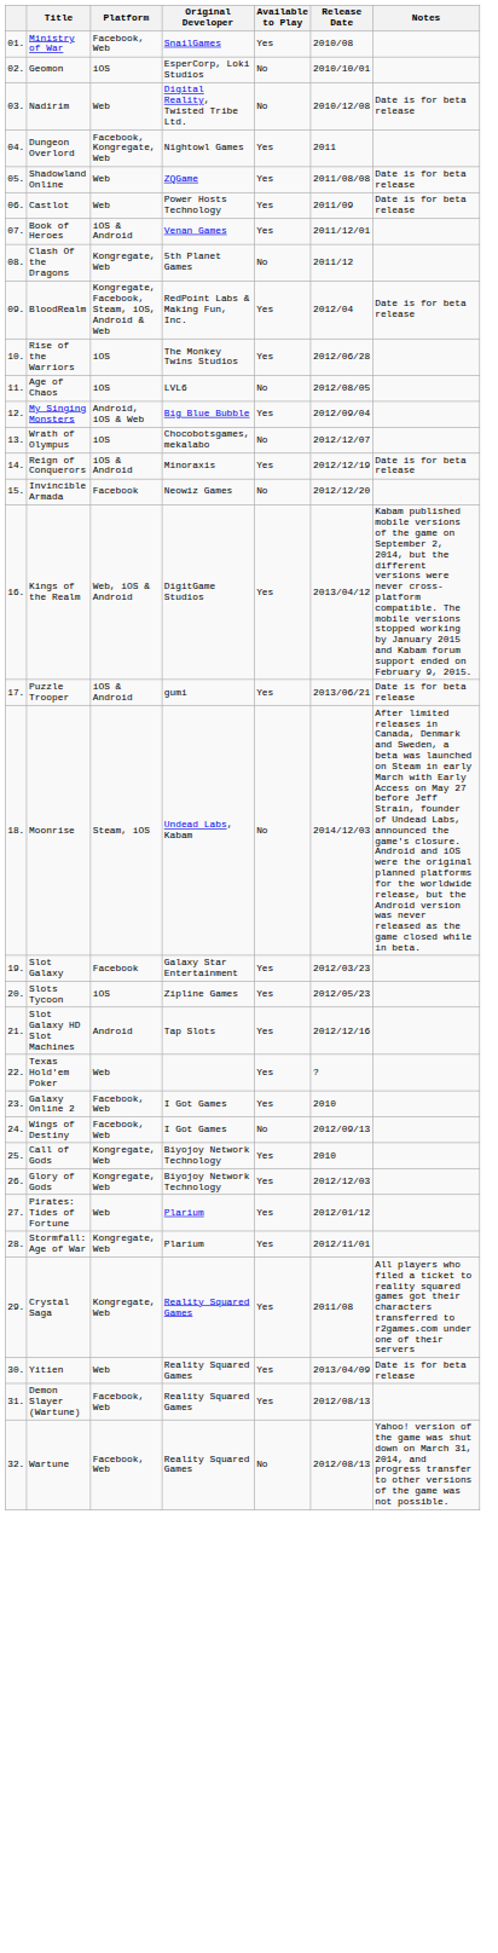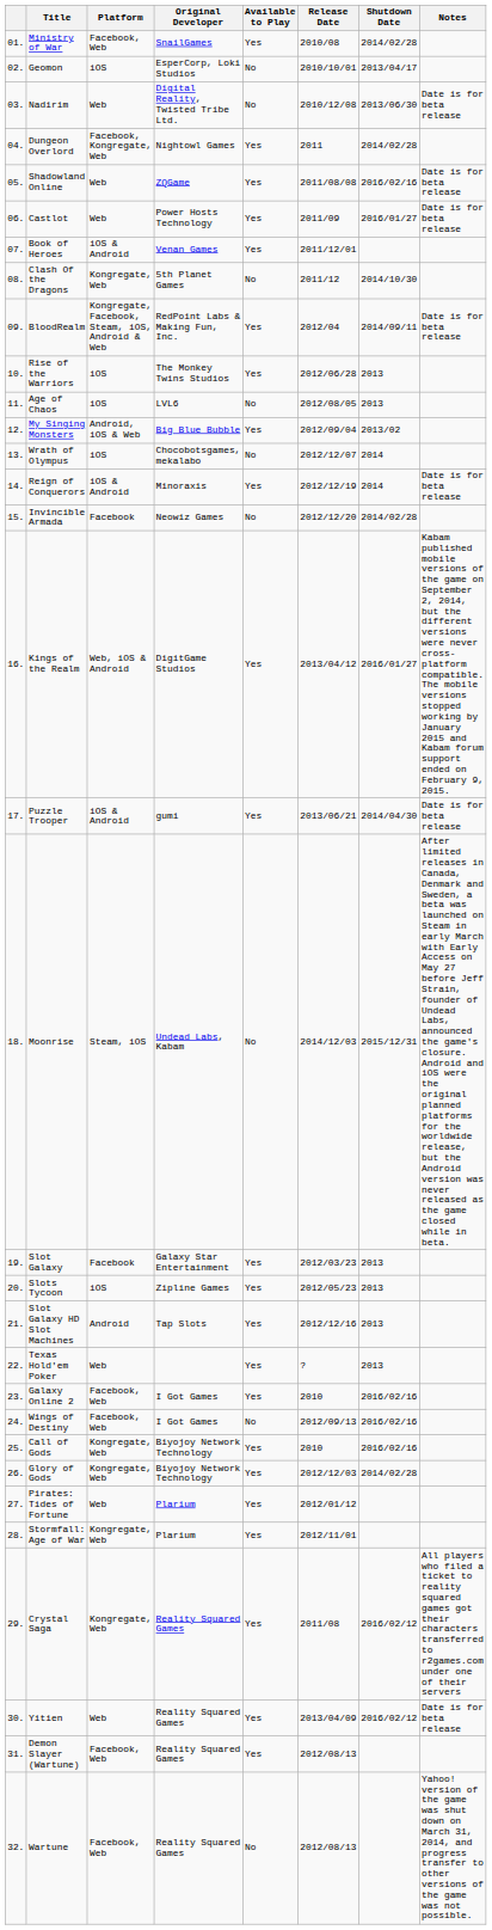 <table class="wikitable sortable mw-collapsible" style="width:100%; font-size:96%;">
 <tr>
 <th></th>
 <th>Title</th>
 <th>Platform</th>
 <th>Original Developer</th>
 <th>Available to Play</th>
 <th>Release Date</th>
+<th>Shutdown Date</th>
 <th>Notes</th>
 </tr>
 <tr>
 <td>01.</td>
 <td><a href='#'>Ministry of War</a></td>
 <td>Facebook, Web</td>
 <td><a href='#'>SnailGames</a></td>
 <td>Yes</td>
 <td>2010/08</td>
+<td>2014/02/28</td>
 <td></td>
 </tr>
 <tr>
 <td>02.</td>
 <td>Geomon</td>
 <td>iOS</td>
 <td>EsperCorp, Loki Studios</td>
 <td>No</td>
 <td>2010/10/01</td>
+<td>2013/04/17</td>
 <td></td>
 </tr>
 <tr>
 <td>03.</td>
 <td>Nadirim</td>
 <td>Web</td>
 <td><a href='#'>Digital Reality</a>, Twisted Tribe Ltd.</td>
 <td>No</td>
 <td>2010/12/08</td>
+<td>2013/06/30</td>
 <td>Date is for beta release</td>
 </tr>
 <tr>
 <td>04.</td>
 <td>Dungeon Overlord</td>
 <td>Facebook, Kongregate, Web</td>
 <td>Nightowl Games</td>
 <td>Yes</td>
 <td>2011</td>
+<td>2014/02/28</td>
 <td></td>
 </tr>
 <tr>
 <td>05.</td>
 <td>Shadowland Online</td>
 <td>Web</td>
 <td><a href='#'>ZQGame</a></td>
 <td>Yes</td>
 <td>2011/08/08</td>
+<td>2016/02/16</td>
 <td>Date is for beta release</td>
 </tr>
 <tr>
 <td>06.</td>
 <td>Castlot</td>
 <td>Web</td>
 <td>Power Hosts Technology</td>
 <td>Yes</td>
 <td>2011/09</td>
+<td>2016/01/27</td>
 <td>Date is for beta release</td>
 </tr>
 <tr>
 <td>07.</td>
 <td>Book of Heroes</td>
 <td>iOS & Android</td>
 <td><a href='#'>Venan Games</a></td>
 <td>Yes</td>
 <td>2011/12/01</td>
 <td></td>
+<td></td>
 </tr>
 <tr>
 <td>08.</td>
 <td>Clash Of the Dragons</td>
 <td>Kongregate, Web</td>
 <td>5th Planet Games</td>
 <td>No</td>
 <td>2011/12</td>
+<td>2014/10/30</td>
 <td></td>
 </tr>
 <tr>
 <td>09.</td>
 <td>BloodRealm</td>
 <td>Kongregate, Facebook, Steam, iOS, Android & Web</td>
 <td>RedPoint Labs & Making Fun, Inc.</td>
 <td>Yes</td>
 <td>2012/04</td>
+<td>2014/09/11</td>
 <td>Date is for beta release</td>
 </tr>
 <tr>
 <td>10.</td>
 <td>Rise of the Warriors</td>
 <td>iOS</td>
 <td>The Monkey Twins Studios</td>
 <td>Yes</td>
 <td>2012/06/28</td>
+<td>2013</td>
 <td></td>
 </tr>
 <tr>
 <td>11.</td>
 <td>Age of Chaos</td>
 <td>iOS</td>
 <td>LVL6</td>
 <td>No</td>
 <td>2012/08/05</td>
+<td>2013</td>
 <td></td>
 </tr>
 <tr>
 <td>12.</td>
 <td><a href='#'>My Singing Monsters</a></td>
 <td>Android, iOS & Web</td>
 <td><a href='#'>Big Blue Bubble</a></td>
 <td>Yes</td>
 <td>2012/09/04</td>
+<td>2013/02</td>
 <td></td>
 </tr>
 <tr>
 <td>13.</td>
 <td>Wrath of Olympus</td>
 <td>iOS</td>
 <td>Chocobotsgames, mekalabo</td>
 <td>No</td>
 <td>2012/12/07</td>
+<td>2014</td>
 <td></td>
 </tr>
 <tr>
 <td>14.</td>
 <td>Reign of Conquerors</td>
 <td>iOS & Android</td>
 <td>Minoraxis</td>
 <td>Yes</td>
 <td>2012/12/19</td>
+<td>2014</td>
 <td>Date is for beta release</td>
 </tr>
 <tr>
 <td>15.</td>
 <td>Invincible Armada</td>
 <td>Facebook</td>
 <td>Neowiz Games</td>
 <td>No</td>
 <td>2012/12/20</td>
+<td>2014/02/28</td>
 <td></td>
 </tr>
 <tr>
 <td>16.</td>
 <td>Kings of the Realm</td>
 <td>Web, iOS & Android</td>
 <td>DigitGame Studios</td>
 <td>Yes</td>
 <td>2013/04/12</td>
+<td>2016/01/27</td>
 <td>Kabam published mobile versions of the game on September 2, 2014, but the different versions were never cross-platform compatible. The mobile versions stopped working by January 2015 and Kabam forum support ended on February 9, 2015.</td>
 </tr>
 <tr>
 <td>17.</td>
 <td>Puzzle Trooper</td>
 <td>iOS & Android</td>
 <td>gumi</td>
 <td>Yes</td>
 <td>2013/06/21</td>
+<td>2014/04/30</td>
 <td>Date is for beta release</td>
 </tr>
 <tr>
 <td>18.</td>
 <td>Moonrise</td>
 <td>Steam, iOS</td>
 <td><a href='#'>Undead Labs</a>, Kabam</td>
 <td>No</td>
 <td>2014/12/03</td>
+<td>2015/12/31</td>
 <td>After limited releases in Canada, Denmark and Sweden, a beta was launched on Steam in early March with Early Access on May 27 before Jeff Strain, founder of Undead Labs, announced the game's closure. Android and iOS were the original planned platforms for the worldwide release, but the Android version was never released as the game closed while in beta.</td>
 </tr>
 <tr>
 <td>19.</td>
 <td>Slot Galaxy</td>
 <td>Facebook</td>
 <td>Galaxy Star Entertainment</td>
 <td>Yes</td>
 <td>2012/03/23</td>
+<td>2013</td>
 <td></td>
 </tr>
 <tr>
 <td>20.</td>
 <td>Slots Tycoon</td>
 <td>iOS</td>
 <td>Zipline Games</td>
 <td>Yes</td>
 <td>2012/05/23</td>
+<td>2013</td>
 <td></td>
 </tr>
 <tr>
 <td>21.</td>
 <td>Slot Galaxy HD Slot Machines</td>
 <td>Android</td>
 <td>Tap Slots</td>
 <td>Yes</td>
 <td>2012/12/16</td>
+<td>2013</td>
 <td></td>
 </tr>
 <tr>
 <td>22.</td>
 <td>Texas Hold'em Poker</td>
 <td>Web</td>
 <td></td>
 <td>Yes</td>
 <td>?</td>
+<td>2013</td>
 <td></td>
 </tr>
 <tr>
 <td>23.</td>
 <td>Galaxy Online 2</td>
 <td>Facebook, Web</td>
 <td>I Got Games</td>
 <td>Yes</td>
 <td>2010</td>
+<td>2016/02/16</td>
 <td></td>
 </tr>
 <tr>
 <td>24.</td>
 <td>Wings of Destiny</td>
 <td>Facebook, Web</td>
 <td>I Got Games</td>
 <td>No</td>
 <td>2012/09/13</td>
+<td>2016/02/16</td>
 <td></td>
 </tr>
 <tr>
 <td>25.</td>
 <td>Call of Gods</td>
 <td>Kongregate, Web</td>
 <td>Biyojoy Network Technology</td>
 <td>Yes</td>
 <td>2010</td>
+<td>2016/02/16</td>
 <td></td>
 </tr>
 <tr>
 <td>26.</td>
 <td>Glory of Gods</td>
 <td>Kongregate, Web</td>
 <td>Biyojoy Network Technology</td>
 <td>Yes</td>
 <td>2012/12/03</td>
+<td>2014/02/28</td>
 <td></td>
 </tr>
 <tr>
 <td>27.</td>
 <td>Pirates: Tides of Fortune</td>
 <td>Web</td>
 <td><a href='#'>Plarium</a></td>
 <td>Yes</td>
 <td>2012/01/12</td>
 <td></td>
+<td></td>
 </tr>
 <tr>
 <td>28.</td>
 <td>Stormfall: Age of War</td>
 <td>Kongregate, Web</td>
 <td>Plarium</td>
 <td>Yes</td>
 <td>2012/11/01</td>
 <td></td>
+<td></td>
 </tr>
 <tr>
 <td>29.</td>
 <td>Crystal Saga</td>
 <td>Kongregate, Web</td>
 <td><a href='#'>Reality Squared Games</a></td>
 <td>Yes</td>
 <td>2011/08</td>
+<td>2016/02/12</td>
 <td>All players who filed a ticket to reality squared games got their characters transferred to r2games.com under one of their servers</td>
 </tr>
 <tr>
 <td>30.</td>
 <td>Yitien</td>
 <td>Web</td>
 <td>Reality Squared Games</td>
 <td>Yes</td>
 <td>2013/04/09</td>
+<td>2016/02/12</td>
 <td>Date is for beta release</td>
 </tr>
 <tr>
 <td>31.</td>
 <td>Demon Slayer (Wartune)</td>
 <td>Facebook, Web</td>
 <td>Reality Squared Games</td>
 <td>Yes</td>
 <td>2012/08/13</td>
 <td></td>
+<td></td>
 </tr>
 <tr>
 <td>32.</td>
 <td>Wartune</td>
 <td>Facebook, Web</td>
 <td>Reality Squared Games</td>
 <td>No</td>
 <td>2012/08/13</td>
+<td></td>
 <td>Yahoo! version of the game was shut down on March 31, 2014, and progress transfer to other versions of the game was not possible.</td>
 </tr>
 </table>
